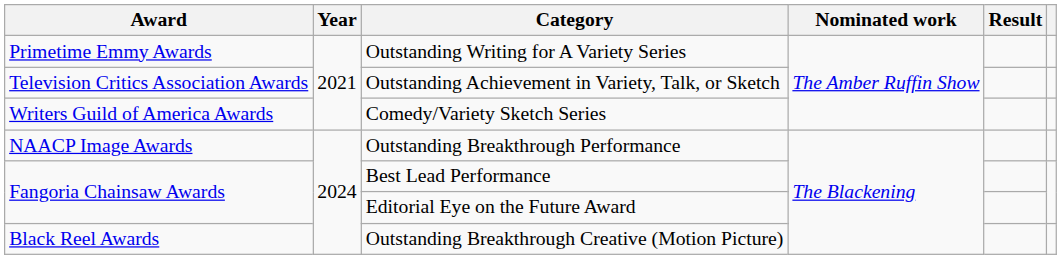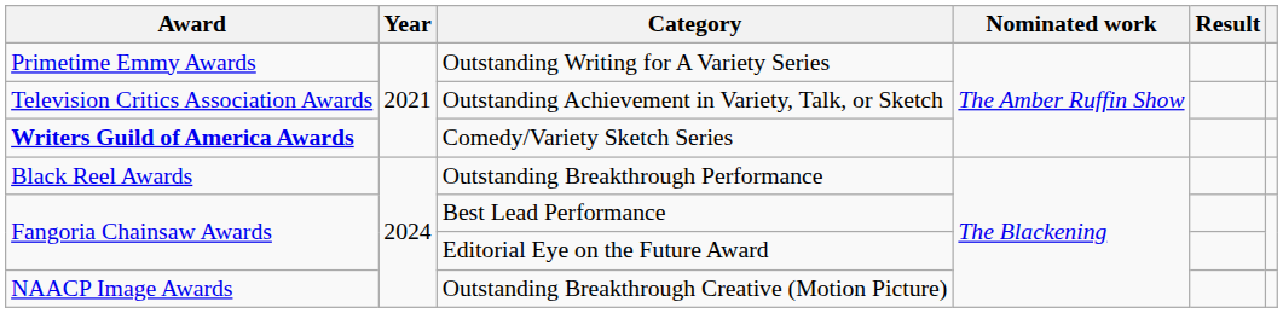 <table class="wikitable sortable">
 <tr>
 <th>Award</th>
 <th>Year</th>
 <th>Category</th>
 <th>Nominated work</th>
 <th>Result</th>
 <th></th>
 </tr>
 <tr>
 <td><a href='#'>Primetime Emmy Awards</a></td>
 <td rowspan="3">2021</td>
 <td>Outstanding Writing for A Variety Series</td>
 <td rowspan="3"><em><a href='#'>The Amber Ruffin Show</a></em></td>
 <td></td>
 <td></td>
 </tr>
 <tr>
 <td><a href='#'>Television Critics Association Awards</a></td>
 <td>Outstanding Achievement in Variety, Talk, or Sketch</td>
 <td></td>
 <td></td>
 </tr>
 <tr>
-<td><a href='#'>Writers Guild of America Awards</a></td>
+<td><strong><a href='#'>Writers Guild of America Awards</a></strong></td>
 <td>Comedy/Variety Sketch Series</td>
 <td></td>
 <td></td>
 </tr>
 <tr>
-<td><a href='#'>NAACP Image Awards</a></td>
+<td><a href='#'>Black Reel Awards</a></td>
 <td rowspan="4">2024</td>
 <td>Outstanding Breakthrough Performance</td>
 <td rowspan="4"><em><a href='#'>The Blackening</a></em></td>
 <td></td>
 <td></td>
 </tr>
 <tr>
 <td rowspan="2"><a href='#'>Fangoria Chainsaw Awards</a></td>
 <td>Best Lead Performance</td>
 <td></td>
 <td rowspan="2"></td>
 </tr>
 <tr>
 <td>Editorial Eye on the Future Award</td>
 <td></td>
 </tr>
 <tr>
-<td><a href='#'>Black Reel Awards</a></td>
+<td><a href='#'>NAACP Image Awards</a></td>
 <td>Outstanding Breakthrough Creative (Motion Picture)</td>
 <td></td>
 <td></td>
 </tr>
 </table>
